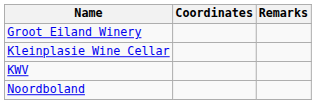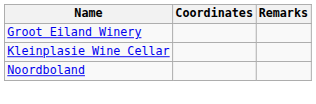 <table class="wikitable sortable" style="font-size: 95%;">
 <tr>
 <th>Name</th>
 <th>Coordinates</th>
 <th>Remarks</th>
 </tr>
 <tr>
 <td><a href='#'>Groot Eiland Winery</a></td>
 <td></td>
 <td></td>
 </tr>
 <tr>
 <td><a href='#'>Kleinplasie Wine Cellar</a></td>
 <td></td>
 <td></td>
 </tr>
 <tr>
-<td><a href='#'>KWV</a></td>
-<td></td>
-<td></td>
-</tr>
-<tr>
 <td><a href='#'>Noordboland</a></td>
 <td></td>
 <td></td>
 </tr>
 </table>
